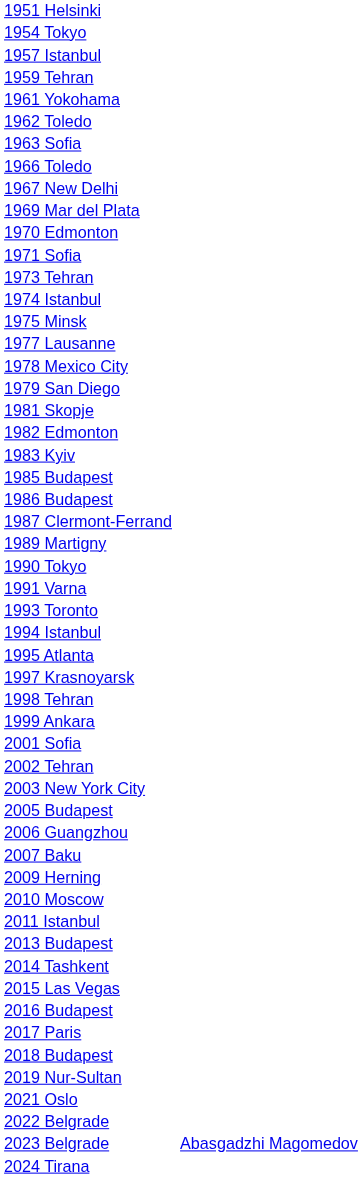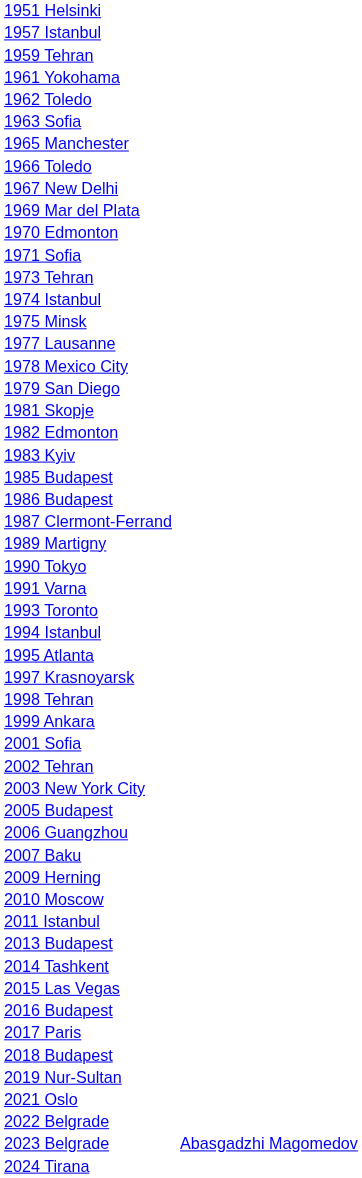 <table>
 <tr>
 <td><a href='#'>1951 Helsinki</a></td>
-<td></td>
-<td></td>
-<td></td>
-</tr>
-<tr>
-<td><a href='#'>1954 Tokyo</a></td>
 <td></td>
 <td></td>
 <td></td>
 </tr>
 <tr>
 <td><a href='#'>1957 Istanbul</a></td>
 <td></td>
 <td></td>
 <td></td>
 </tr>
 <tr>
 <td><a href='#'>1959 Tehran</a></td>
 <td></td>
 <td></td>
 <td></td>
 </tr>
 <tr>
 <td><a href='#'>1961 Yokohama</a></td>
 <td></td>
 <td></td>
 <td></td>
 </tr>
 <tr>
 <td><a href='#'>1962 Toledo</a></td>
 <td></td>
 <td></td>
 <td></td>
 </tr>
 <tr>
 <td><a href='#'>1963 Sofia</a></td>
+<td></td>
+<td></td>
+<td></td>
+</tr>
+<tr>
+<td><a href='#'>1965 Manchester</a></td>
 <td></td>
 <td></td>
 <td></td>
 </tr>
 <tr>
 <td><a href='#'>1966 Toledo</a></td>
 <td></td>
 <td></td>
 <td></td>
 </tr>
 <tr>
 <td><a href='#'>1967 New Delhi</a></td>
 <td></td>
 <td></td>
 <td></td>
 </tr>
 <tr>
 <td><a href='#'>1969 Mar del Plata</a></td>
 <td></td>
 <td></td>
 <td></td>
 </tr>
 <tr>
 <td><a href='#'>1970 Edmonton</a></td>
 <td></td>
 <td></td>
 <td></td>
 </tr>
 <tr>
 <td><a href='#'>1971 Sofia</a></td>
 <td></td>
 <td></td>
 <td></td>
 </tr>
 <tr>
 <td><a href='#'>1973 Tehran</a></td>
 <td></td>
 <td></td>
 <td></td>
 </tr>
 <tr>
 <td><a href='#'>1974 Istanbul</a></td>
 <td></td>
 <td></td>
 <td></td>
 </tr>
 <tr>
 <td><a href='#'>1975 Minsk</a></td>
 <td></td>
 <td></td>
 <td></td>
 </tr>
 <tr>
 <td><a href='#'>1977 Lausanne</a></td>
 <td></td>
 <td></td>
 <td></td>
 </tr>
 <tr>
 <td><a href='#'>1978 Mexico City</a></td>
 <td></td>
 <td></td>
 <td></td>
 </tr>
 <tr>
 <td><a href='#'>1979 San Diego</a></td>
 <td></td>
 <td></td>
 <td></td>
 </tr>
 <tr>
 <td><a href='#'>1981 Skopje</a></td>
 <td></td>
 <td></td>
 <td></td>
 </tr>
 <tr>
 <td><a href='#'>1982 Edmonton</a></td>
 <td></td>
 <td></td>
 <td></td>
 </tr>
 <tr>
 <td><a href='#'>1983 Kyiv</a></td>
 <td></td>
 <td></td>
 <td></td>
 </tr>
 <tr>
 <td><a href='#'>1985 Budapest</a></td>
 <td></td>
 <td></td>
 <td></td>
 </tr>
 <tr>
 <td><a href='#'>1986 Budapest</a></td>
 <td></td>
 <td></td>
 <td></td>
 </tr>
 <tr>
 <td><a href='#'>1987 Clermont-Ferrand</a></td>
 <td></td>
 <td></td>
 <td></td>
 </tr>
 <tr>
 <td><a href='#'>1989 Martigny</a></td>
 <td></td>
 <td></td>
 <td></td>
 </tr>
 <tr>
 <td><a href='#'>1990 Tokyo</a></td>
 <td></td>
 <td></td>
 <td></td>
 </tr>
 <tr>
 <td><a href='#'>1991 Varna</a></td>
 <td></td>
 <td></td>
 <td></td>
 </tr>
 <tr>
 <td><a href='#'>1993 Toronto</a></td>
 <td></td>
 <td></td>
 <td></td>
 </tr>
 <tr>
 <td><a href='#'>1994 Istanbul</a></td>
 <td></td>
 <td></td>
 <td></td>
 </tr>
 <tr>
 <td><a href='#'>1995 Atlanta</a></td>
 <td></td>
 <td></td>
 <td></td>
 </tr>
 <tr>
 <td><a href='#'>1997 Krasnoyarsk</a></td>
 <td></td>
 <td></td>
 <td></td>
 </tr>
 <tr>
 <td><a href='#'>1998 Tehran</a></td>
 <td></td>
 <td></td>
 <td></td>
 </tr>
 <tr>
 <td><a href='#'>1999 Ankara</a></td>
 <td></td>
 <td></td>
 <td></td>
 </tr>
 <tr>
 <td><a href='#'>2001 Sofia</a></td>
 <td></td>
 <td></td>
 <td></td>
 </tr>
 <tr>
 <td><a href='#'>2002 Tehran</a></td>
 <td></td>
 <td></td>
 <td></td>
 </tr>
 <tr>
 <td><a href='#'>2003 New York City</a></td>
 <td></td>
 <td></td>
 <td></td>
 </tr>
 <tr>
 <td rowspan=2><a href='#'>2005 Budapest</a></td>
 <td rowspan=2></td>
 <td rowspan=2></td>
 <td></td>
 </tr>
 <tr>
 <td></td>
 </tr>
 <tr>
 <td rowspan=2><a href='#'>2006 Guangzhou</a></td>
 <td rowspan=2></td>
 <td rowspan=2></td>
 <td></td>
 </tr>
 <tr>
 <td></td>
 </tr>
 <tr>
 <td rowspan=2><a href='#'>2007 Baku</a></td>
 <td rowspan=2></td>
 <td rowspan=2></td>
 <td></td>
 </tr>
 <tr>
 <td></td>
 </tr>
 <tr>
 <td rowspan=2><a href='#'>2009 Herning</a></td>
 <td rowspan=2></td>
 <td rowspan=2></td>
 <td></td>
 </tr>
 <tr>
 <td></td>
 </tr>
 <tr>
 <td rowspan=2><a href='#'>2010 Moscow</a></td>
 <td rowspan=2></td>
 <td rowspan=2></td>
 <td></td>
 </tr>
 <tr>
 <td></td>
 </tr>
 <tr>
 <td rowspan=2><a href='#'>2011 Istanbul</a></td>
 <td rowspan=2></td>
 <td rowspan=2></td>
 <td></td>
 </tr>
 <tr>
 <td></td>
 </tr>
 <tr>
 <td rowspan=2><a href='#'>2013 Budapest</a></td>
 <td rowspan=2></td>
 <td rowspan=2></td>
 <td></td>
 </tr>
 <tr>
 <td></td>
 </tr>
 <tr>
 <td rowspan=2><a href='#'>2014 Tashkent</a></td>
 <td rowspan=2></td>
 <td rowspan=2></td>
 <td></td>
 </tr>
 <tr>
 <td></td>
 </tr>
 <tr>
 <td rowspan=2><a href='#'>2015 Las Vegas</a></td>
 <td rowspan=2></td>
 <td rowspan=2></td>
 <td></td>
 </tr>
 <tr>
 <td></td>
 </tr>
 <tr>
 <td rowspan=2><a href='#'>2016 Budapest</a></td>
 <td rowspan=2></td>
 <td rowspan=2></td>
 <td></td>
 </tr>
 <tr>
 <td></td>
 </tr>
 <tr>
 <td rowspan=2><a href='#'>2017 Paris</a></td>
 <td rowspan=2></td>
 <td rowspan=2></td>
 <td></td>
 </tr>
 <tr>
 <td></td>
 </tr>
 <tr>
 <td rowspan=2><a href='#'>2018 Budapest</a></td>
 <td rowspan=2></td>
 <td rowspan=2></td>
 <td></td>
 </tr>
 <tr>
 <td></td>
 </tr>
 <tr>
 <td rowspan=2><a href='#'>2019 Nur-Sultan</a></td>
 <td rowspan=2></td>
 <td rowspan=2></td>
 <td></td>
 </tr>
 <tr>
 <td></td>
 </tr>
 <tr>
 <td rowspan=2><a href='#'>2021 Oslo</a></td>
 <td rowspan=2></td>
 <td rowspan=2></td>
 <td></td>
 </tr>
 <tr>
 <td></td>
 </tr>
 <tr>
 <td rowspan=2><a href='#'>2022 Belgrade</a></td>
 <td rowspan=2></td>
 <td rowspan=2></td>
 <td></td>
 </tr>
 <tr>
 <td></td>
 </tr>
 <tr>
 <td rowspan=2><a href='#'>2023 Belgrade</a></td>
 <td rowspan=2></td>
 <td rowspan=2> <a href='#'>Abasgadzhi Magomedov</a> </td>
 <td></td>
 </tr>
 <tr>
 <td></td>
 </tr>
 <tr>
 <td rowspan=2><a href='#'>2024 Tirana</a></td>
 <td rowspan=2></td>
 <td rowspan=2></td>
 <td></td>
 </tr>
 <tr>
 <td></td>
 </tr>
 </table>
